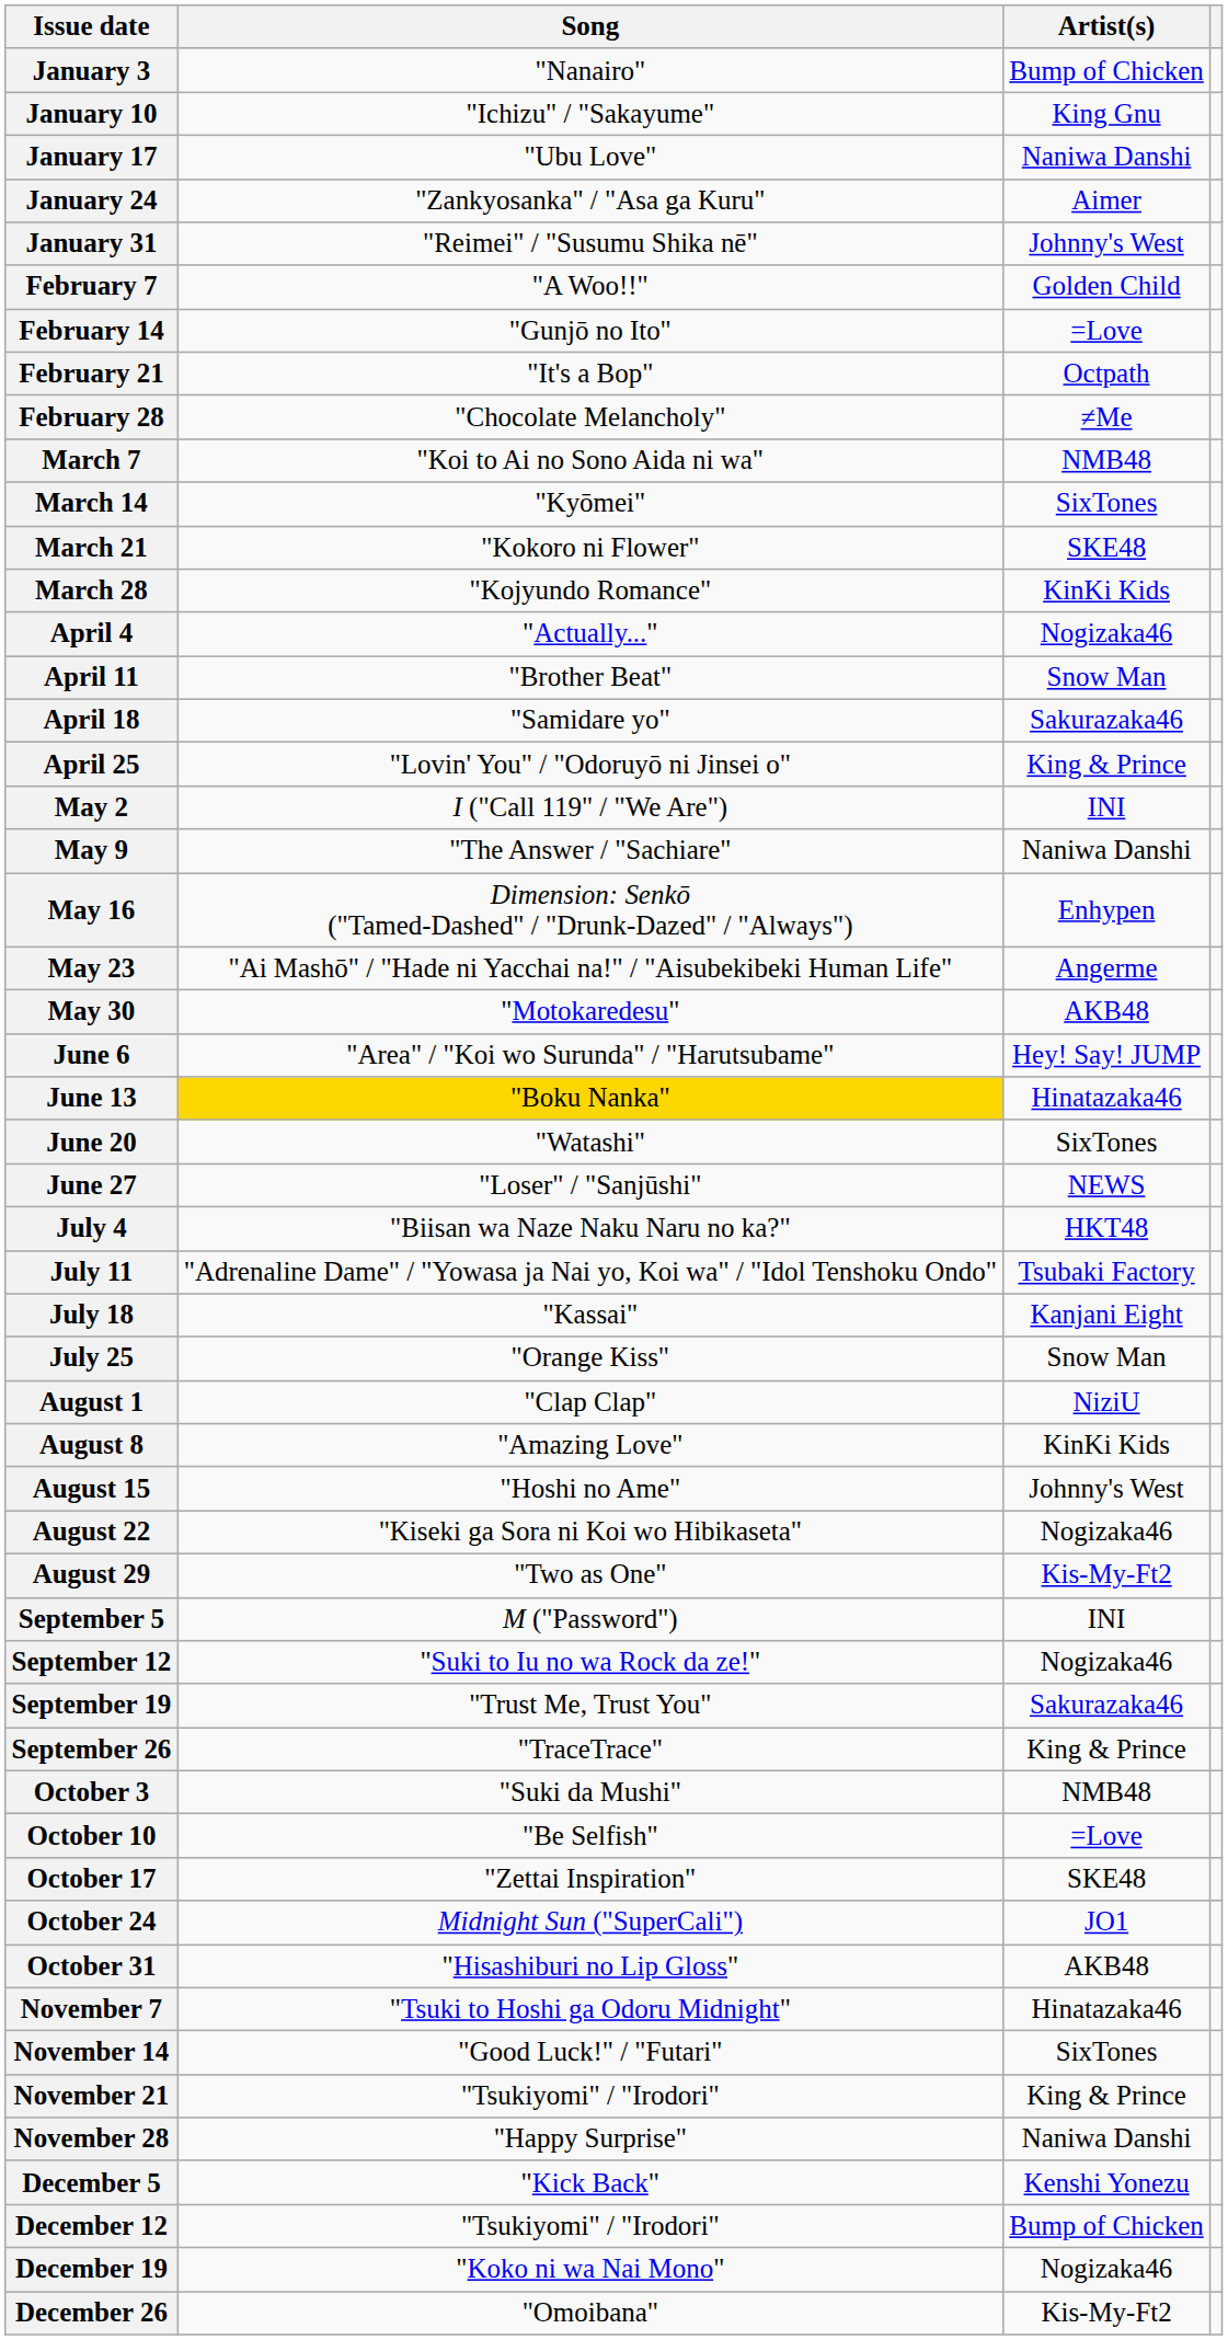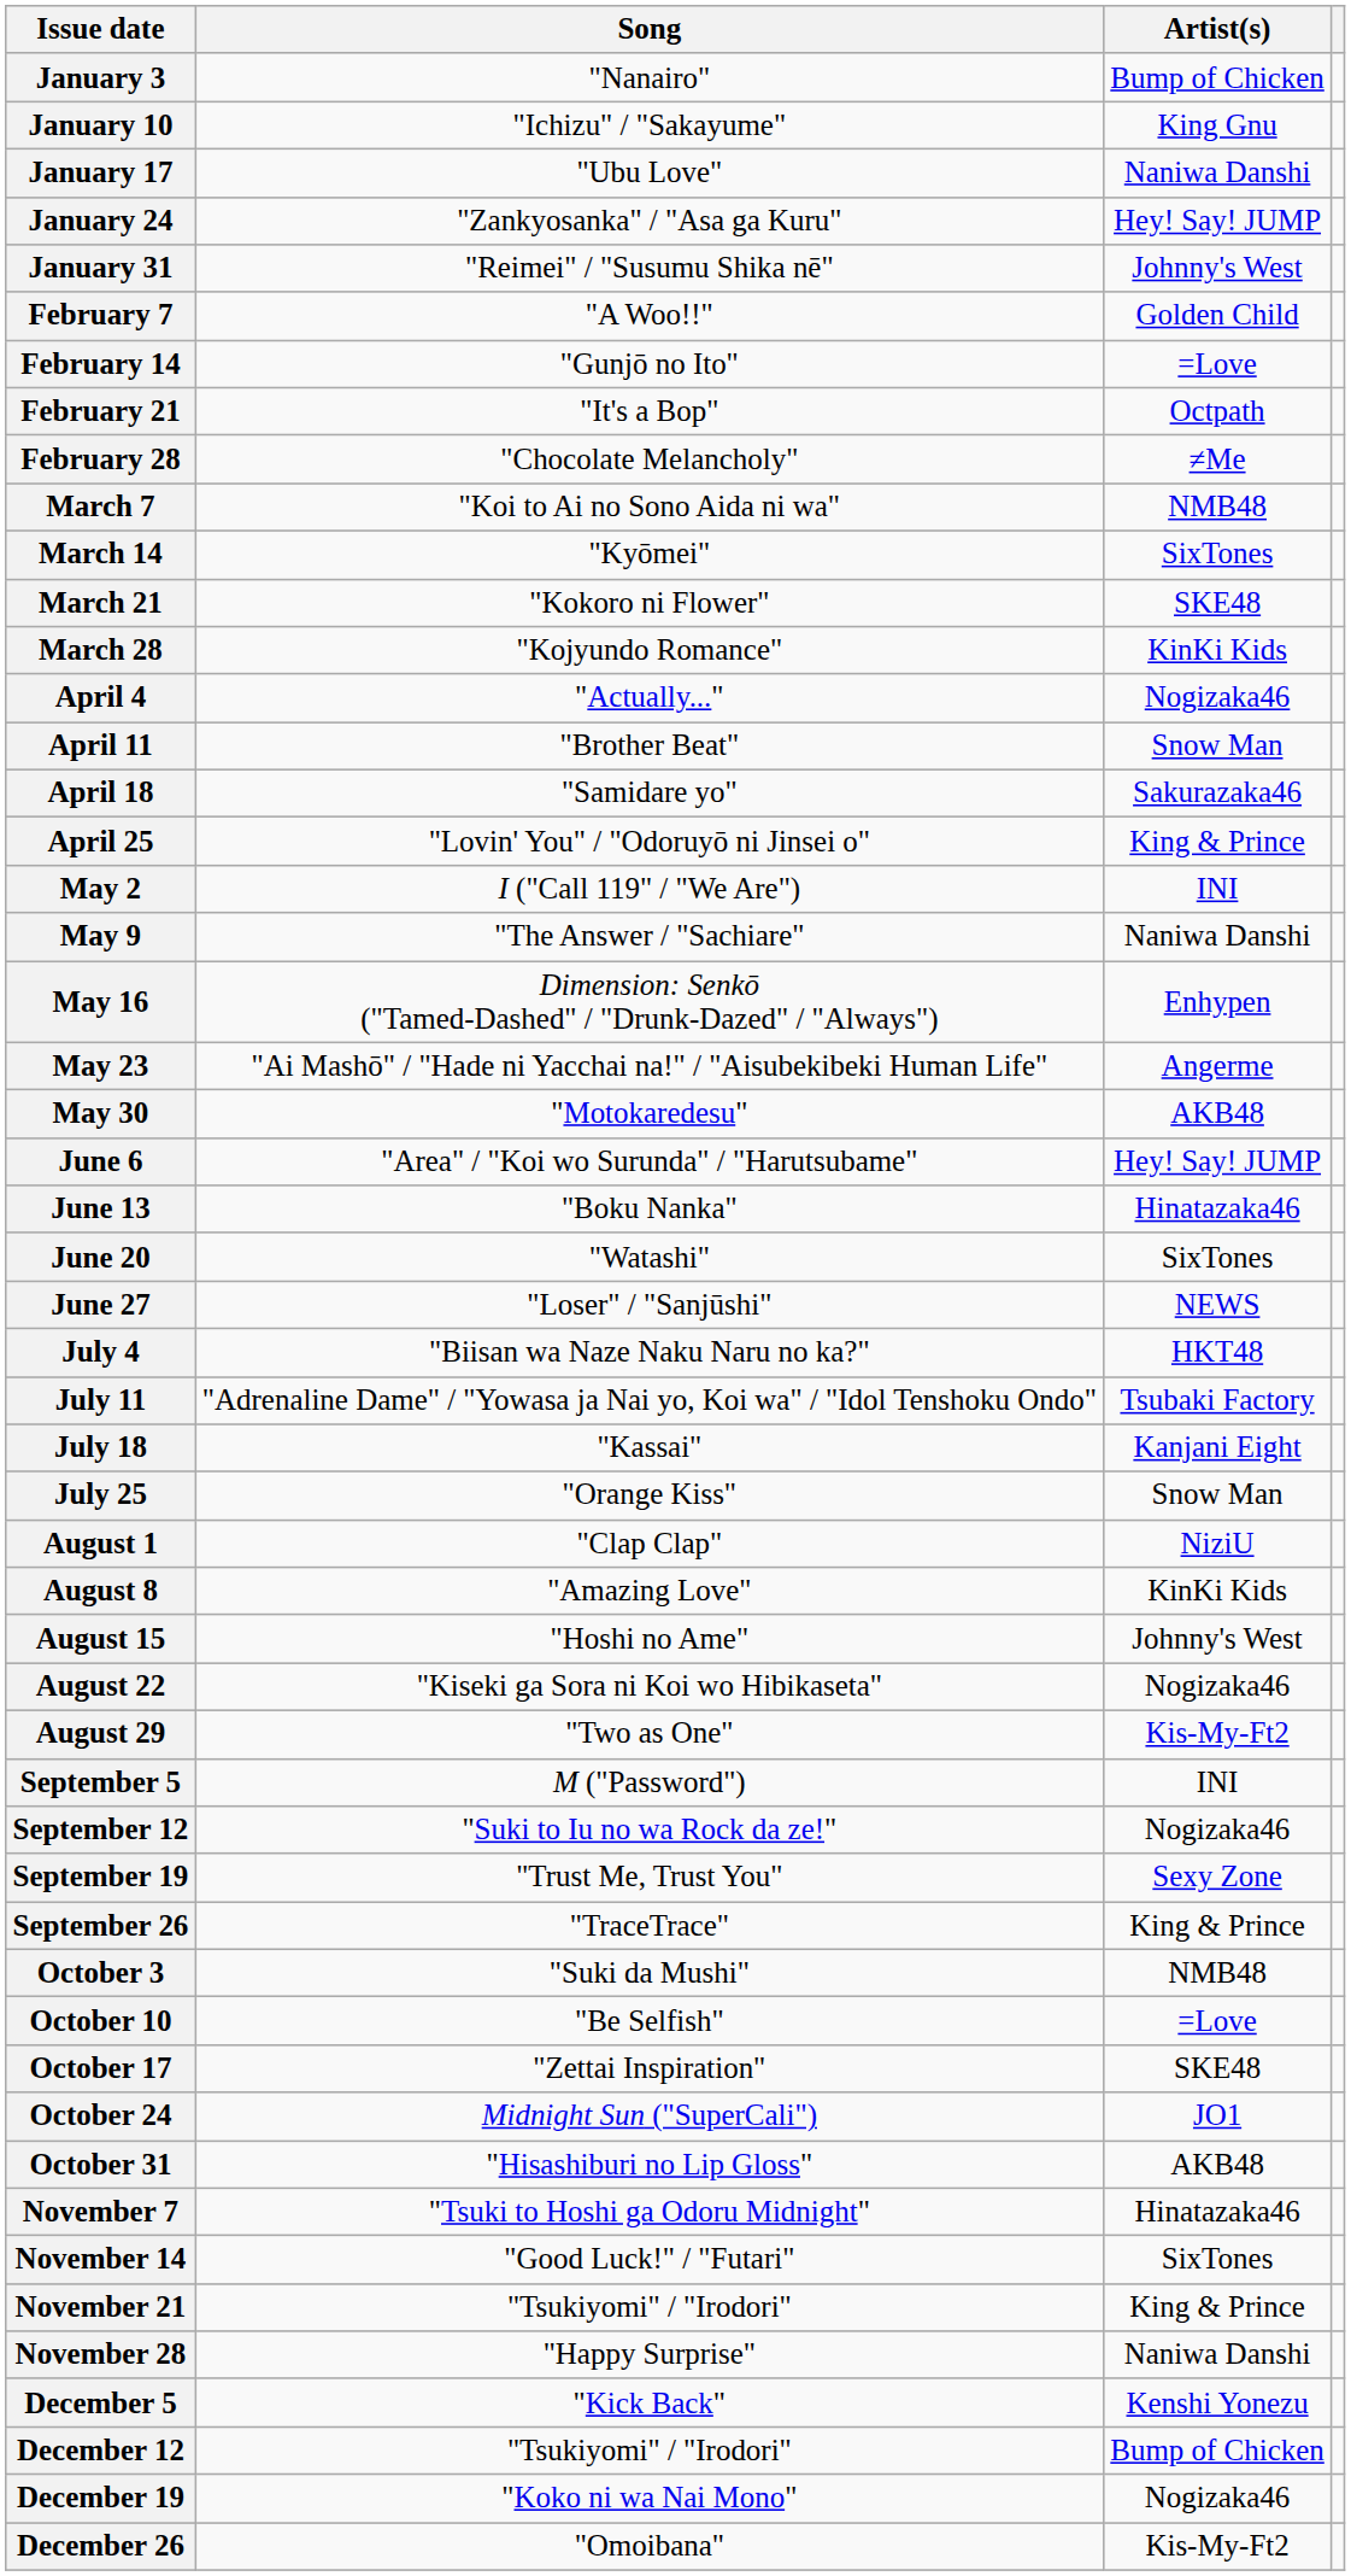 <table class="wikitable plainrowheaders" style="text-align: center">
 <tr>
 <th>Issue date</th>
 <th>Song</th>
 <th>Artist(s)</th>
 <th></th>
 </tr>
 <tr>
 <th scope="row">January 3</th>
 <td>"Nanairo"</td>
 <td><a href='#'>Bump of Chicken</a></td>
 <td></td>
 </tr>
 <tr>
 <th scope="row">January 10</th>
 <td>"Ichizu" / "Sakayume"</td>
 <td><a href='#'>King Gnu</a></td>
 <td></td>
 </tr>
 <tr>
 <th scope="row">January 17</th>
 <td>"Ubu Love"</td>
 <td><a href='#'>Naniwa Danshi</a></td>
 <td></td>
 </tr>
 <tr>
 <th scope="row">January 24</th>
 <td>"Zankyosanka" / "Asa ga Kuru"</td>
-<td><a href='#'>Aimer</a></td>
+<td><a href='#'>Hey! Say! JUMP</a></td>
 <td></td>
 </tr>
 <tr>
 <th scope="row">January 31</th>
 <td>"Reimei" / "Susumu Shika nē"</td>
 <td><a href='#'>Johnny's West</a></td>
 <td></td>
 </tr>
 <tr>
 <th scope="row">February 7</th>
 <td>"A Woo!!"</td>
 <td><a href='#'>Golden Child</a></td>
 <td></td>
 </tr>
 <tr>
 <th scope="row">February 14</th>
 <td>"Gunjō no Ito"</td>
 <td><a href='#'>=Love</a></td>
 <td></td>
 </tr>
 <tr>
 <th scope="row">February 21</th>
 <td>"It's a Bop"</td>
 <td><a href='#'>Octpath</a></td>
 <td></td>
 </tr>
 <tr>
 <th scope="row">February 28</th>
 <td>"Chocolate Melancholy"</td>
 <td><a href='#'>≠Me</a></td>
 <td></td>
 </tr>
 <tr>
 <th scope="row">March 7</th>
 <td>"Koi to Ai no Sono Aida ni wa"</td>
 <td><a href='#'>NMB48</a></td>
 <td></td>
 </tr>
 <tr>
 <th scope="row">March 14</th>
 <td>"Kyōmei"</td>
 <td><a href='#'>SixTones</a></td>
 <td></td>
 </tr>
 <tr>
 <th scope="row">March 21</th>
 <td>"Kokoro ni Flower"</td>
 <td><a href='#'>SKE48</a></td>
 <td></td>
 </tr>
 <tr>
 <th scope="row">March 28</th>
 <td>"Kojyundo Romance"</td>
 <td><a href='#'>KinKi Kids</a></td>
 <td></td>
 </tr>
 <tr>
 <th scope="row">April 4</th>
 <td>"<a href='#'>Actually...</a>"</td>
 <td><a href='#'>Nogizaka46</a></td>
 <td></td>
 </tr>
 <tr>
 <th scope="row">April 11</th>
 <td>"Brother Beat"</td>
 <td><a href='#'>Snow Man</a></td>
 <td></td>
 </tr>
 <tr>
 <th scope="row">April 18</th>
 <td>"Samidare yo"</td>
 <td><a href='#'>Sakurazaka46</a></td>
 <td></td>
 </tr>
 <tr>
 <th scope="row">April 25</th>
 <td>"Lovin' You" / "Odoruyō ni Jinsei o"</td>
 <td><a href='#'>King & Prince</a></td>
 <td></td>
 </tr>
 <tr>
 <th scope="row">May 2</th>
 <td><em>I</em> ("Call 119" / "We Are")</td>
 <td><a href='#'>INI</a></td>
 <td></td>
 </tr>
 <tr>
 <th scope="row">May 9</th>
 <td>"The Answer / "Sachiare"</td>
 <td>Naniwa Danshi</td>
 <td></td>
 </tr>
 <tr>
 <th scope="row">May 16</th>
 <td><em>Dimension: Senkō</em><br>("Tamed-Dashed" / "Drunk-Dazed" / "Always")</td>
 <td><a href='#'>Enhypen</a></td>
 <td></td>
 </tr>
 <tr>
 <th scope="row">May 23</th>
 <td>"Ai Mashō" / "Hade ni Yacchai na!" / "Aisubekibeki Human Life"</td>
 <td><a href='#'>Angerme</a></td>
 <td></td>
 </tr>
 <tr>
 <th scope="row">May 30</th>
 <td>"<a href='#'>Motokaredesu</a>"</td>
 <td><a href='#'>AKB48</a></td>
 <td></td>
 </tr>
 <tr>
 <th scope="row">June 6</th>
 <td>"Area" / "Koi wo Surunda" / "Harutsubame"</td>
 <td><a href='#'>Hey! Say! JUMP</a></td>
 <td></td>
 </tr>
 <tr>
 <th scope="row">June 13</th>
-<td style="background: gold;">"Boku Nanka"</td>
+<td>"Boku Nanka"</td>
 <td><a href='#'>Hinatazaka46</a></td>
 <td></td>
 </tr>
 <tr>
 <th scope="row">June 20</th>
 <td>"Watashi"</td>
 <td>SixTones</td>
 <td></td>
 </tr>
 <tr>
 <th scope="row">June 27</th>
 <td>"Loser" / "Sanjūshi"</td>
 <td><a href='#'>NEWS</a></td>
 <td></td>
 </tr>
 <tr>
 <th scope="row">July 4</th>
 <td>"Biisan wa Naze Naku Naru no ka?"</td>
 <td><a href='#'>HKT48</a></td>
 <td></td>
 </tr>
 <tr>
 <th scope="row">July 11</th>
 <td>"Adrenaline Dame" / "Yowasa ja Nai yo, Koi wa" / "Idol Tenshoku Ondo"</td>
 <td><a href='#'>Tsubaki Factory</a></td>
 <td></td>
 </tr>
 <tr>
 <th scope="row">July 18</th>
 <td>"Kassai"</td>
 <td><a href='#'>Kanjani Eight</a></td>
 <td></td>
 </tr>
 <tr>
 <th scope="row">July 25</th>
 <td>"Orange Kiss"</td>
 <td>Snow Man</td>
 <td></td>
 </tr>
 <tr>
 <th scope="row">August 1</th>
 <td>"Clap Clap"</td>
 <td><a href='#'>NiziU</a></td>
 <td></td>
 </tr>
 <tr>
 <th scope="row">August 8</th>
 <td>"Amazing Love"</td>
 <td>KinKi Kids</td>
 <td></td>
 </tr>
 <tr>
 <th scope="row">August 15</th>
 <td>"Hoshi no Ame"</td>
 <td>Johnny's West</td>
 <td></td>
 </tr>
 <tr>
 <th scope="row">August 22</th>
 <td>"Kiseki ga Sora ni Koi wo Hibikaseta"</td>
 <td>Nogizaka46</td>
 <td></td>
 </tr>
 <tr>
 <th scope="row">August 29</th>
 <td>"Two as One"</td>
 <td><a href='#'>Kis-My-Ft2</a></td>
 <td></td>
 </tr>
 <tr>
 <th scope="row">September 5</th>
 <td><em>M</em> ("Password")</td>
 <td>INI</td>
 <td></td>
 </tr>
 <tr>
 <th scope="row">September 12</th>
 <td>"<a href='#'>Suki to Iu no wa Rock da ze!</a>"</td>
 <td>Nogizaka46</td>
 <td></td>
 </tr>
 <tr>
 <th scope="row">September 19</th>
 <td>"Trust Me, Trust You"</td>
-<td><a href='#'>Sakurazaka46</a></td>
+<td><a href='#'>Sexy Zone</a></td>
 <td></td>
 </tr>
 <tr>
 <th scope="row">September 26</th>
 <td>"TraceTrace"</td>
 <td>King & Prince</td>
 <td></td>
 </tr>
 <tr>
 <th scope="row">October 3</th>
 <td>"Suki da Mushi"</td>
 <td>NMB48</td>
 <td></td>
 </tr>
 <tr>
 <th scope="row">October 10</th>
 <td>"Be Selfish"</td>
 <td><a href='#'>=Love</a></td>
 <td></td>
 </tr>
 <tr>
 <th scope="row">October 17</th>
 <td>"Zettai Inspiration"</td>
 <td>SKE48</td>
 <td></td>
 </tr>
 <tr>
 <th scope="row">October 24</th>
 <td><a href='#'><em>Midnight Sun</em> ("SuperCali")</a></td>
 <td><a href='#'>JO1</a></td>
 <td></td>
 </tr>
 <tr>
 <th scope="row">October 31</th>
 <td>"<a href='#'>Hisashiburi no Lip Gloss</a>"</td>
 <td>AKB48</td>
 <td></td>
 </tr>
 <tr>
 <th scope="row">November 7</th>
 <td>"<a href='#'>Tsuki to Hoshi ga Odoru Midnight</a>"</td>
 <td>Hinatazaka46</td>
 <td></td>
 </tr>
 <tr>
 <th scope="row">November 14</th>
 <td>"Good Luck!" / "Futari"</td>
 <td>SixTones</td>
 <td></td>
 </tr>
 <tr>
 <th scope="row">November 21</th>
 <td>"Tsukiyomi" / "Irodori"</td>
 <td>King & Prince</td>
 <td></td>
 </tr>
 <tr>
 <th scope="row">November 28</th>
 <td>"Happy Surprise"</td>
 <td>Naniwa Danshi</td>
 <td></td>
 </tr>
 <tr>
 <th scope="row">December 5</th>
 <td>"<a href='#'>Kick Back</a>"</td>
 <td><a href='#'>Kenshi Yonezu</a></td>
 <td></td>
 </tr>
 <tr>
 <th scope="row">December 12</th>
 <td>"Tsukiyomi" / "Irodori"</td>
 <td><a href='#'>Bump of Chicken</a></td>
 <td></td>
 </tr>
 <tr>
 <th scope="row">December 19</th>
 <td>"<a href='#'>Koko ni wa Nai Mono</a>"</td>
 <td>Nogizaka46</td>
 <td></td>
 </tr>
 <tr>
 <th scope="row">December 26</th>
 <td>"Omoibana"</td>
 <td>Kis-My-Ft2</td>
 <td></td>
 </tr>
 </table>
